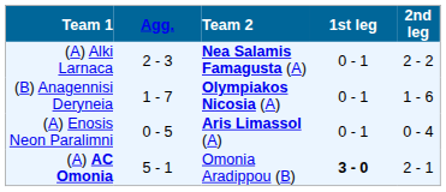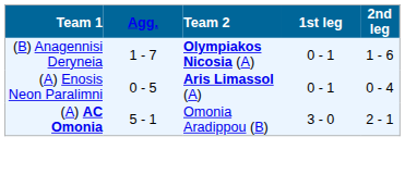 <table cellspacing="0" style="background: #EBF5FF; border: 1px #aaa solid; border-collapse: collapse; font-size: 95%;" width=70%>
 <tr bgcolor=#006699 style="color:white;">
 <th width=25% align="right">Team 1</th>
 <th width=20% align="center"><a href='#'>Agg.</a></th>
 <th width=25% align="left">Team 2</th>
 <th width=20% align="center">1st leg</th>
 <th width=20% align="center">2nd leg</th>
-</tr>
-<tr>
-<td align=right>(<a href='#'>A</a>) <a href='#'>Alki Larnaca</a></td>
-<td align=center>2 - 3</td>
-<td align=left><strong><a href='#'>Nea Salamis Famagusta</a></strong> (<a href='#'>A</a>)</td>
-<td align=center>0 - 1</td>
-<td align=center>2 - 2</td>
 </tr>
 <tr>
 <td align=right>(<a href='#'>B</a>) <a href='#'>Anagennisi Deryneia</a></td>
 <td align=center>1 - 7</td>
 <td align=left><strong><a href='#'>Olympiakos Nicosia</a></strong> (<a href='#'>A</a>)</td>
 <td align=center>0 - 1</td>
 <td align=center>1 - 6</td>
 </tr>
 <tr>
 <td align=right>(<a href='#'>A</a>) <a href='#'>Enosis Neon Paralimni</a></td>
 <td align=center>0 - 5</td>
 <td align=left><strong><a href='#'>Aris Limassol</a></strong> (<a href='#'>A</a>)</td>
 <td align=center>0 - 1</td>
 <td align=center>0 - 4</td>
 </tr>
 <tr>
 <td align=right>(<a href='#'>A</a>) <strong><a href='#'>AC Omonia</a></strong></td>
 <td align=center>5 - 1</td>
 <td align=left><a href='#'>Omonia Aradippou</a> (<a href='#'>B</a>)</td>
-<td align=center><strong>3 - 0</strong></td>
+<td align=center>3 - 0</td>
 <td align=center>2 - 1</td>
 </tr>
 <tr>
 </tr>
 </table>
